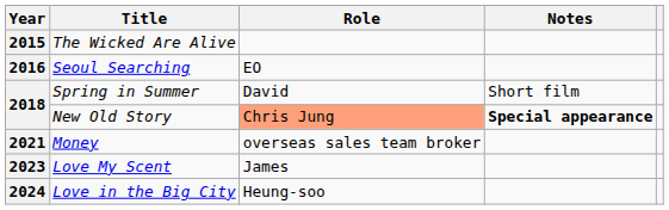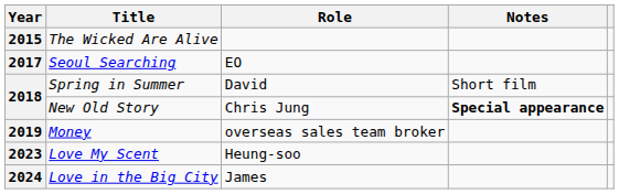 <table class="wikitable sortable plainrowheaders">
 <tr>
 <th scope="col">Year</th>
 <th scope="col">Title</th>
 <th scope="col">Role</th>
 <th scope="col">Notes</th>
 <th scope="col" class="unsortable"></th>
 </tr>
 <tr>
 <th scope="row" rowspan="1">2015</th>
 <td><em>The Wicked Are Alive</em></td>
 <td></td>
 <td></td>
 <td></td>
 </tr>
 <tr>
-<th scope="row" rowspan="1">2016</th>
+<th scope="row" rowspan="1">2017</th>
 <td><em><a href='#'>Seoul Searching</a></em></td>
 <td>EO</td>
 <td></td>
 <td></td>
 </tr>
 <tr>
 <th scope="row" rowspan="2">2018</th>
 <td><em>Spring in Summer</em></td>
 <td>David</td>
 <td>Short film</td>
 <td></td>
 </tr>
 <tr>
 <td><em>New Old Story</em></td>
-<td style="background: lightsalmon;">Chris Jung</td>
+<td>Chris Jung</td>
 <td><strong>Special appearance</strong></td>
 <td></td>
 </tr>
 <tr>
-<th scope="row">2021</th>
+<th scope="row">2019</th>
 <td><em><a href='#'>Money</a></em></td>
 <td>overseas sales team broker</td>
 <td></td>
 <td></td>
 </tr>
 <tr>
 <th scope="row">2023</th>
 <td><em><a href='#'>Love My Scent</a></em></td>
-<td>James</td>
+<td>Heung-soo</td>
 <td></td>
 <td></td>
 </tr>
 <tr>
 <th scope="row">2024</th>
 <td><em><a href='#'>Love in the Big City</a></em></td>
-<td>Heung-soo</td>
+<td>James</td>
 <td></td>
 <td></td>
 </tr>
 </table>
